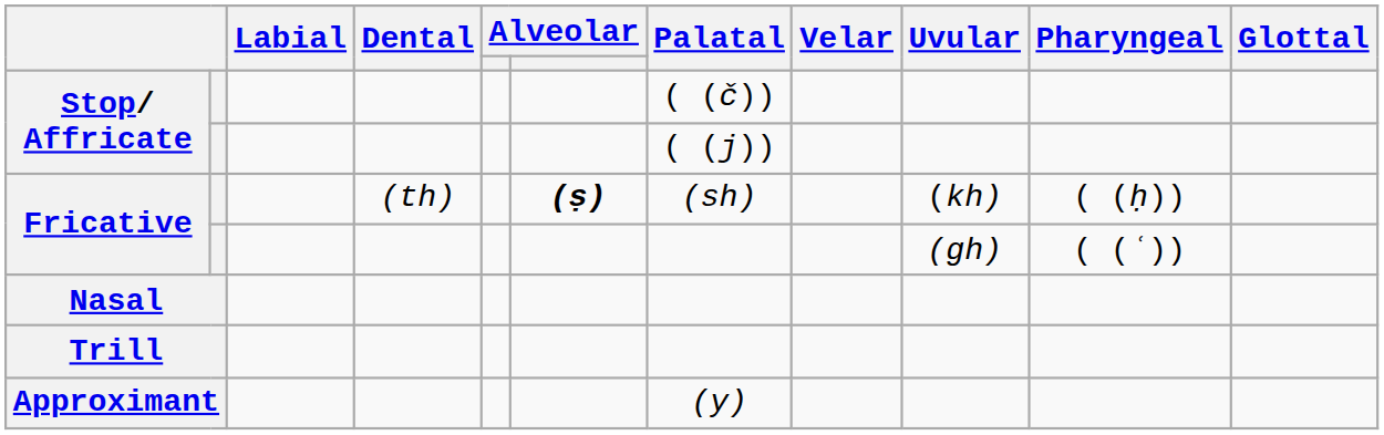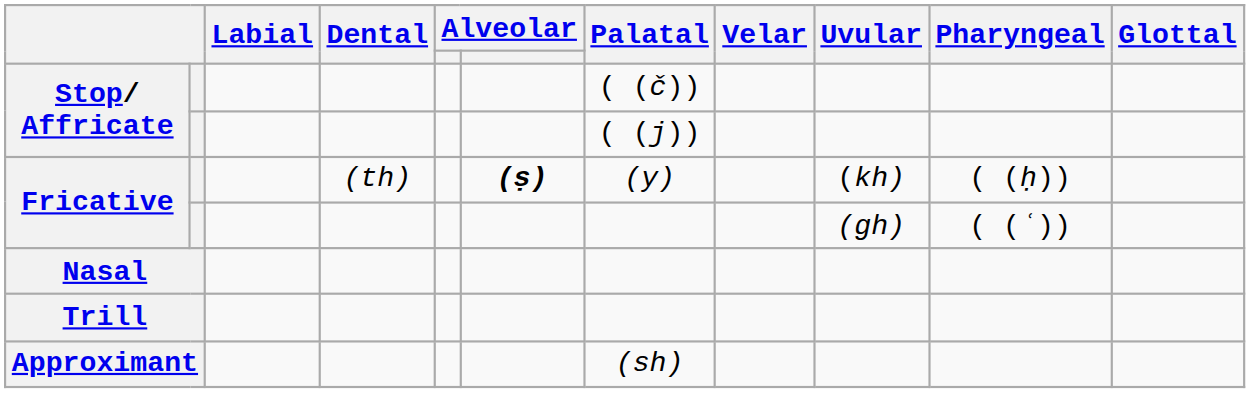 <table class="wikitable" style="text-align:center;">
 <tr>
 <th colspan="2" rowspan="2"></th>
 <th rowspan="2"><a href='#'>Labial</a></th>
 <th rowspan="2"><a href='#'>Dental</a></th>
 <th colspan="2"><a href='#'>Alveolar</a></th>
 <th rowspan="2"><a href='#'>Palatal</a></th>
 <th rowspan="2"><a href='#'>Velar</a></th>
 <th rowspan="2"><a href='#'>Uvular</a></th>
 <th rowspan="2"><a href='#'>Pharyngeal</a></th>
 <th rowspan="2"><a href='#'>Glottal</a></th>
 </tr>
 <tr>
 <th></th>
 <th></th>
 </tr>
 <tr>
 <th rowspan="2"><a href='#'>Stop</a>/<br><a href='#'>Affricate</a></th>
 <th></th>
 <td></td>
 <td></td>
 <td></td>
 <td></td>
 <td>( (<em>č</em>))</td>
 <td></td>
 <td></td>
 <td></td>
 <td></td>
 </tr>
 <tr>
 <th></th>
 <td></td>
 <td></td>
 <td></td>
 <td></td>
 <td>( (<em>j</em>))</td>
 <td></td>
 <td></td>
 <td></td>
 <td></td>
 </tr>
 <tr>
 <th rowspan="2"><a href='#'>Fricative</a></th>
 <th></th>
 <td></td>
 <td> <em>(th)</em></td>
 <td></td>
 <td><strong> <em>(ṣ)</em></strong></td>
-<td> <em>(sh)</em></td>
+<td> <em>(y)</em></td>
 <td></td>
 <td> (<em>kh)</em></td>
 <td>( (<em>ḥ</em>))</td>
 <td></td>
 </tr>
 <tr>
 <th></th>
 <td></td>
 <td></td>
 <td></td>
 <td></td>
 <td></td>
 <td></td>
 <td> <em>(gh)</em></td>
 <td>( (<em>ʿ</em>))</td>
 <td></td>
 </tr>
 <tr>
 <th colspan="2"><a href='#'>Nasal</a></th>
 <td></td>
 <td></td>
 <td></td>
 <td></td>
 <td></td>
 <td></td>
 <td></td>
 <td></td>
 <td></td>
 </tr>
 <tr>
 <th colspan="2"><a href='#'>Trill</a></th>
 <td></td>
 <td></td>
 <td></td>
 <td></td>
 <td></td>
 <td></td>
 <td></td>
 <td></td>
 <td></td>
 </tr>
 <tr>
 <th colspan="2"><a href='#'>Approximant</a></th>
 <td></td>
 <td></td>
 <td></td>
 <td></td>
-<td> <em>(y)</em></td>
+<td> <em>(sh)</em></td>
 <td></td>
 <td></td>
 <td></td>
 <td></td>
 </tr>
 </table>
